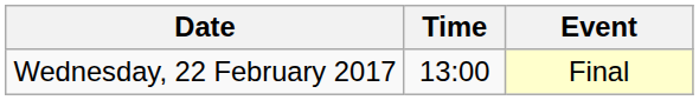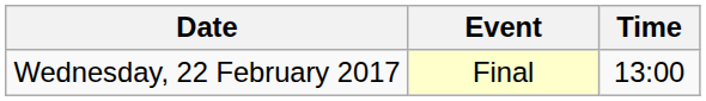 <table class = "wikitable" style="text-align:center;">
 <tr>
 <th width=220>Date</th>
+<th width=100>Event</th>
 <th width=50>Time</th>
-<th width=100>Event</th>
 </tr>
 <tr>
 <td>Wednesday, 22 February 2017</td>
+<td bgcolor=ffffcc>Final</td>
 <td>13:00</td>
-<td bgcolor=ffffcc>Final</td>
 </tr>
 </table>
